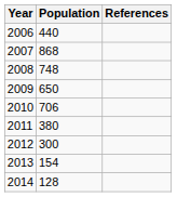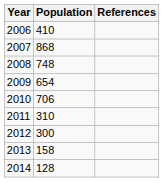 <table class="wikitable">
 <tr>
 <th>Year</th>
 <th>Population</th>
 <th>References</th>
 </tr>
 <tr>
 <td>2006</td>
-<td>440</td>
+<td>410</td>
 <td></td>
 </tr>
 <tr>
 <td>2007</td>
 <td>868</td>
 <td></td>
 </tr>
 <tr>
 <td>2008</td>
 <td>748</td>
 <td></td>
 </tr>
 <tr>
 <td>2009</td>
-<td>650</td>
+<td>654</td>
 <td></td>
 </tr>
 <tr>
 <td>2010</td>
 <td>706</td>
 <td></td>
 </tr>
 <tr>
 <td>2011</td>
-<td>380</td>
+<td>310</td>
 <td></td>
 </tr>
 <tr>
 <td>2012</td>
 <td>300</td>
 <td></td>
 </tr>
 <tr>
 <td>2013</td>
-<td>154</td>
+<td>158</td>
 <td></td>
 </tr>
 <tr>
 <td>2014</td>
 <td>128</td>
 <td></td>
 </tr>
 </table>
